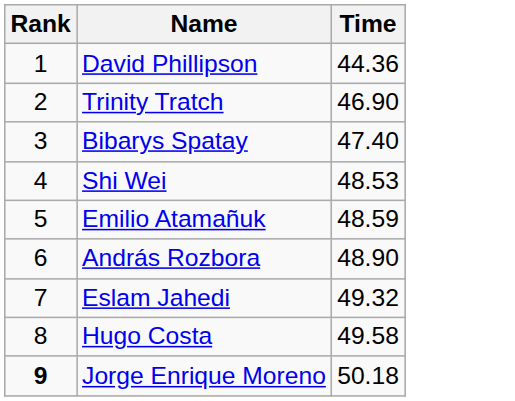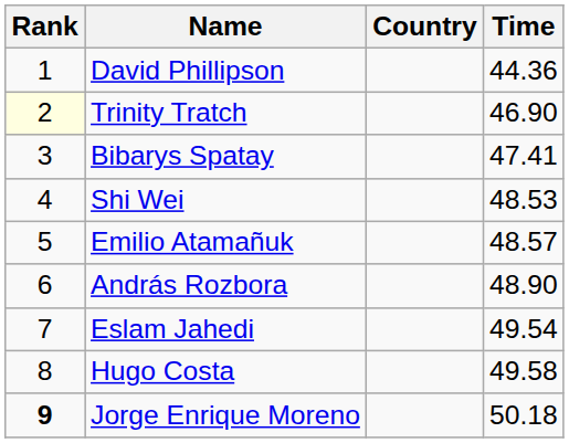 <table class="wikitable" style="text-align:center">
 <tr>
 <th>Rank</th>
 <th>Name</th>
+<th>Country</th>
 <th>Time</th>
 </tr>
 <tr>
 <td>1</td>
 <td align="left"><a href='#'>David Phillipson</a></td>
+<td align="left"></td>
 <td>44.36</td>
 </tr>
 <tr>
-<td>2</td>
+<td style="background: lightyellow;">2</td>
 <td align="left"><a href='#'>Trinity Tratch</a></td>
+<td align="left"></td>
 <td>46.90</td>
 </tr>
 <tr>
 <td>3</td>
 <td align="left"><a href='#'>Bibarys Spatay</a></td>
-<td>47.40</td>
+<td align="left"></td>
+<td>47.41</td>
 </tr>
 <tr>
 <td>4</td>
 <td align="left"><a href='#'>Shi Wei</a></td>
+<td align="left"></td>
 <td>48.53</td>
 </tr>
 <tr>
 <td>5</td>
 <td align="left"><a href='#'>Emilio Atamañuk</a></td>
-<td>48.59</td>
+<td align="left"></td>
+<td>48.57</td>
 </tr>
 <tr>
 <td>6</td>
 <td align="left"><a href='#'>András Rozbora</a></td>
+<td align="left"></td>
 <td>48.90</td>
 </tr>
 <tr>
 <td>7</td>
 <td align="left"><a href='#'>Eslam Jahedi</a></td>
-<td>49.32</td>
+<td align="left"></td>
+<td>49.54</td>
 </tr>
 <tr>
 <td>8</td>
 <td align="left"><a href='#'>Hugo Costa</a></td>
+<td align="left"></td>
 <td>49.58</td>
 </tr>
 <tr>
 <td><strong>9</strong></td>
 <td align="left"><a href='#'>Jorge Enrique Moreno</a></td>
+<td align="left"></td>
 <td>50.18</td>
 </tr>
 </table>
